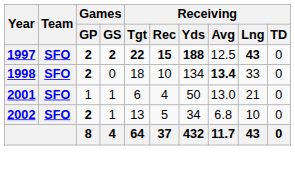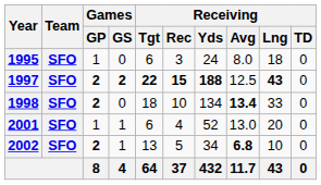 <table class="wikitable" style="text-align:center">
 <tr>
 <th rowspan="2">Year</th>
 <th rowspan="2">Team</th>
 <th colspan="2">Games</th>
 <th colspan="6">Receiving</th>
 </tr>
 <tr>
 <th>GP</th>
 <th>GS</th>
 <th>Tgt</th>
 <th>Rec</th>
 <th>Yds</th>
 <th>Avg</th>
 <th>Lng</th>
 <th>TD</th>
+</tr>
+<tr>
+<th><a href='#'>1995</a></th>
+<th><a href='#'>SFO</a></th>
+<td>1</td>
+<td>0</td>
+<td>6</td>
+<td>3</td>
+<td>24</td>
+<td>8.0</td>
+<td>18</td>
+<td>0</td>
 </tr>
 <tr>
 <th><a href='#'>1997</a></th>
 <th><a href='#'>SFO</a></th>
 <td><strong>2</strong></td>
 <td><strong>2</strong></td>
 <td><strong>22</strong></td>
 <td><strong>15</strong></td>
 <td><strong>188</strong></td>
 <td>12.5</td>
 <td><strong>43</strong></td>
 <td>0</td>
 </tr>
 <tr>
 <th><a href='#'>1998</a></th>
 <th><a href='#'>SFO</a></th>
 <td><strong>2</strong></td>
 <td>0</td>
 <td>18</td>
 <td>10</td>
 <td>134</td>
 <td><strong>13.4</strong></td>
 <td>33</td>
 <td>0</td>
 </tr>
 <tr>
 <th><a href='#'>2001</a></th>
 <th><a href='#'>SFO</a></th>
 <td>1</td>
 <td>1</td>
 <td>6</td>
 <td>4</td>
-<td>50</td>
+<td>52</td>
 <td>13.0</td>
-<td>21</td>
+<td>20</td>
 <td>0</td>
 </tr>
 <tr>
 <th><a href='#'>2002</a></th>
 <th><a href='#'>SFO</a></th>
 <td><strong>2</strong></td>
 <td>1</td>
 <td>13</td>
 <td>5</td>
 <td>34</td>
-<td>6.8</td>
+<td><strong>6.8</strong></td>
 <td>10</td>
 <td>0</td>
 </tr>
 <tr>
 <th colspan="2"></th>
 <th>8</th>
 <th>4</th>
 <th>64</th>
 <th>37</th>
 <th>432</th>
 <th>11.7</th>
 <th>43</th>
 <th>0</th>
 </tr>
 </table>
